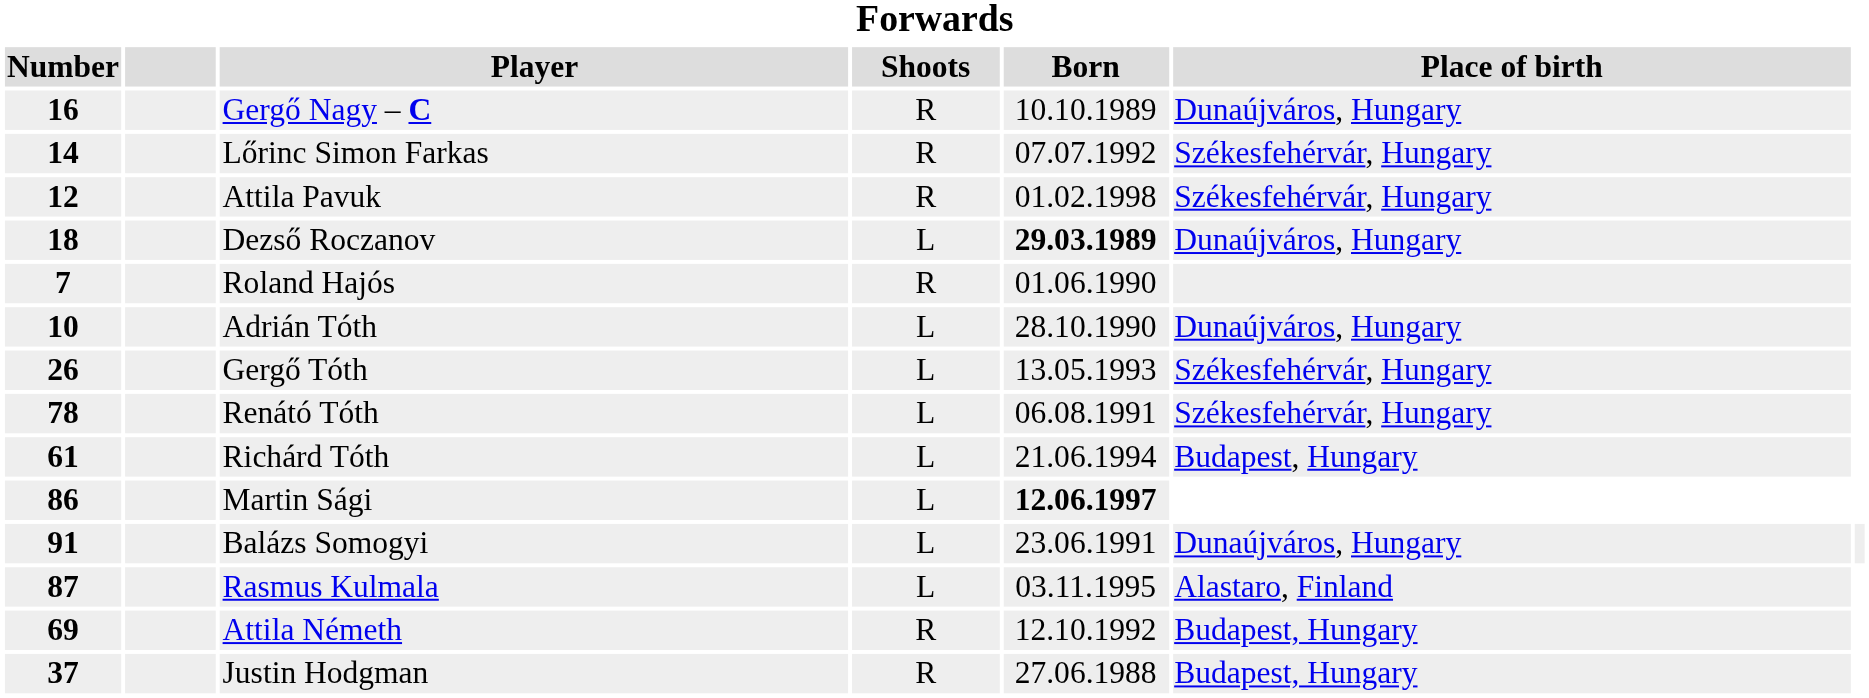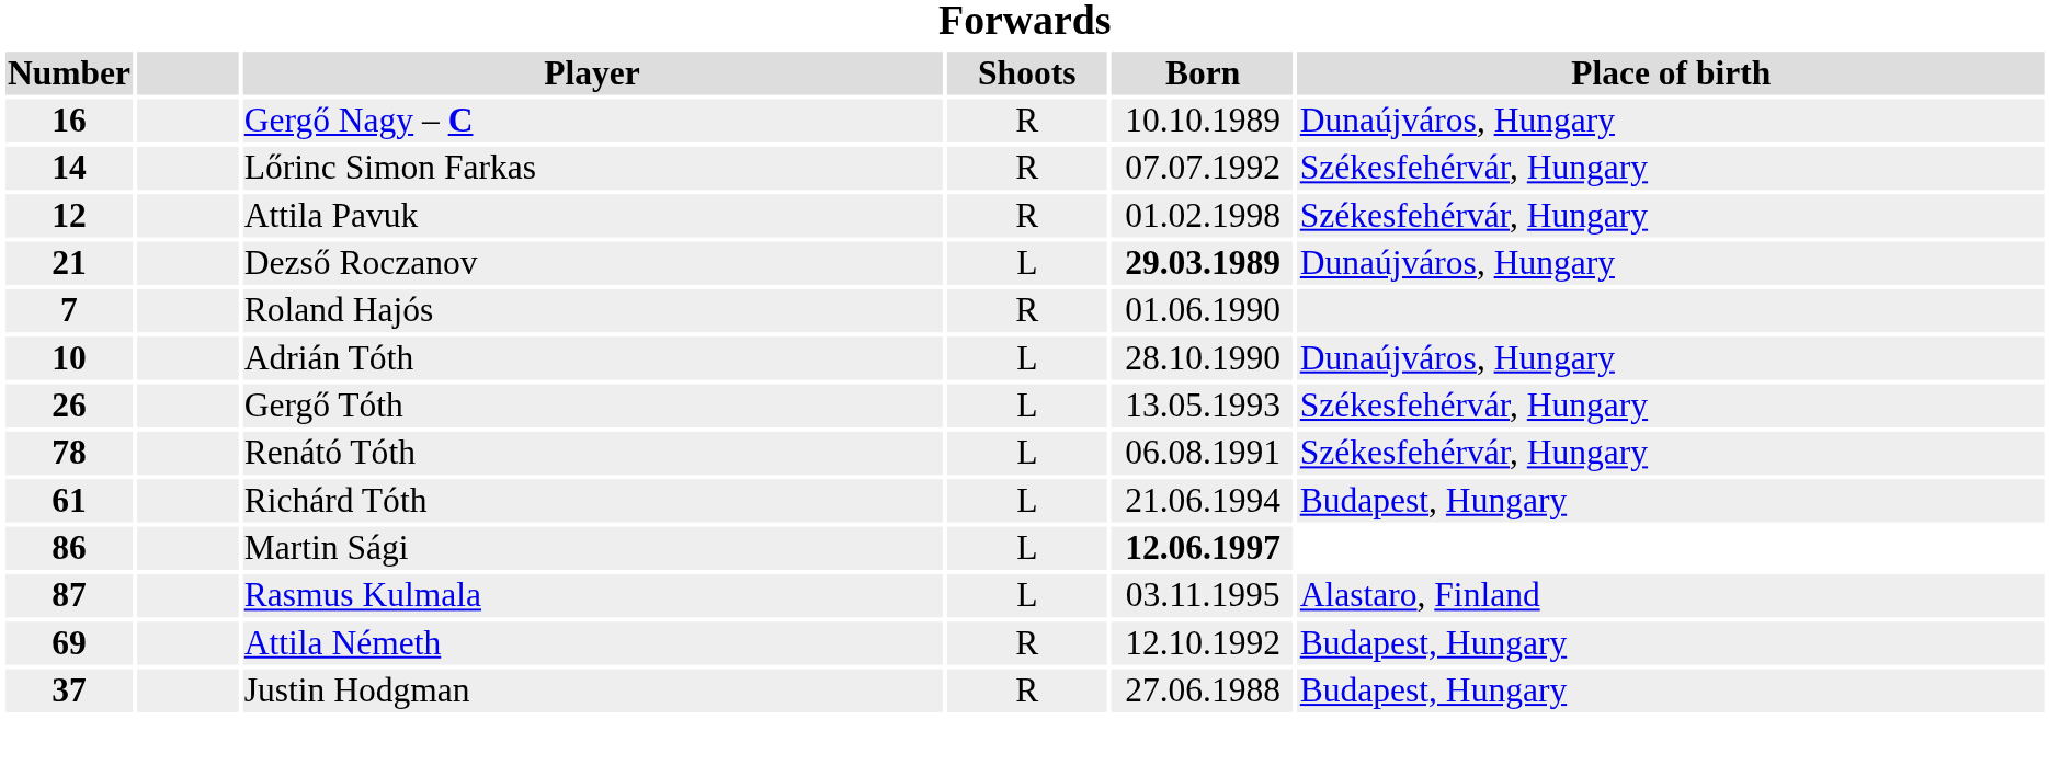 <table width=75%>
 <tr>
 <th colspan=7><big>Forwards</big></th>
 </tr>
 <tr bgcolor="#dddddd">
 <th width=5%>Number</th>
 <th width=5%></th>
 <th !width=15%>Player</th>
 <th width=8%>Shoots</th>
 <th width=9%>Born</th>
 <th width=37%>Place of birth</th>
 </tr>
 <tr bgcolor="#eeeeee">
 <td align=center><strong>16</strong></td>
 <td align=center></td>
 <td><a href='#'>Gergő Nagy</a> – <strong><a href='#'>C</a></strong></td>
 <td align=center>R</td>
 <td align=center>10.10.1989</td>
 <td><a href='#'>Dunaújváros</a>, <a href='#'>Hungary</a></td>
 </tr>
 <tr bgcolor="#eeeeee">
 <td align=center><strong>14</strong></td>
 <td align=center></td>
 <td>Lőrinc Simon Farkas</td>
 <td align=center>R</td>
 <td align=center>07.07.1992</td>
 <td><a href='#'>Székesfehérvár</a>, <a href='#'>Hungary</a></td>
 </tr>
 <tr bgcolor="#eeeeee">
 <td align=center><strong>12</strong></td>
 <td align=center></td>
 <td>Attila Pavuk</td>
 <td align=center>R</td>
 <td align=center>01.02.1998</td>
 <td><a href='#'>Székesfehérvár</a>, <a href='#'>Hungary</a></td>
 </tr>
 <tr bgcolor="#eeeeee">
-<td align=center><strong>18</strong></td>
+<td align=center><strong>21</strong></td>
 <td align=center></td>
 <td>Dezső Roczanov</td>
 <td align=center>L</td>
 <td align=center><strong>29.03.1989</strong></td>
 <td><a href='#'>Dunaújváros</a>, <a href='#'>Hungary</a></td>
 </tr>
 <tr bgcolor="#eeeeee">
 <td align=center><strong>7</strong></td>
 <td align=center></td>
 <td>Roland Hajós</td>
 <td align=center>R</td>
 <td align=center>01.06.1990</td>
 <td></td>
 </tr>
 <tr bgcolor="#eeeeee">
 <td align=center><strong>10</strong></td>
 <td align=center></td>
 <td>Adrián Tóth</td>
 <td align=center>L</td>
 <td align=center>28.10.1990</td>
 <td><a href='#'>Dunaújváros</a>, <a href='#'>Hungary</a></td>
 </tr>
 <tr bgcolor="#eeeeee">
 <td align=center><strong>26</strong></td>
 <td align=center></td>
 <td>Gergő Tóth</td>
 <td align=center>L</td>
 <td align=center>13.05.1993</td>
 <td><a href='#'>Székesfehérvár</a>, <a href='#'>Hungary</a></td>
 </tr>
 <tr bgcolor="#eeeeee">
 <td align=center><strong>78</strong></td>
 <td align=center></td>
 <td>Renátó Tóth</td>
 <td align=center>L</td>
 <td align=center>06.08.1991</td>
 <td><a href='#'>Székesfehérvár</a>, <a href='#'>Hungary</a></td>
 </tr>
 <tr bgcolor="#eeeeee">
 <td align=center><strong>61</strong></td>
 <td align=center></td>
 <td>Richárd Tóth</td>
 <td align=center>L</td>
 <td align=center>21.06.1994</td>
 <td><a href='#'>Budapest</a>, <a href='#'>Hungary</a></td>
 </tr>
 <tr bgcolor="#eeeeee">
 <td align=center><strong>86</strong></td>
 <td align=center></td>
 <td>Martin Sági</td>
 <td align=center>L</td>
 <td align=center><strong>12.06.1997</strong></td>
 </tr>
 <tr bgcolor="#eeeeee">
-<td align=center><strong>91</strong></td>
-<td align=center></td>
-<td>Balázs Somogyi</td>
-<td align=center>L</td>
-<td align=center>23.06.1991</td>
-<td><a href='#'>Dunaújváros</a>, <a href='#'>Hungary</a></td>
-<td></td>
-</tr>
-<tr bgcolor="#eeeeee">
 <td align=center><strong>87</strong></td>
 <td align=center></td>
 <td><a href='#'>Rasmus Kulmala</a></td>
 <td align=center>L</td>
 <td align=center>03.11.1995</td>
 <td><a href='#'>Alastaro</a>, <a href='#'>Finland</a></td>
 </tr>
 <tr bgcolor="#eeeeee">
 <td align=center><strong>69</strong></td>
 <td align=center></td>
 <td><a href='#'>Attila Németh</a></td>
 <td align=center>R</td>
 <td align=center>12.10.1992</td>
 <td><a href='#'>Budapest, Hungary</a></td>
 </tr>
 <tr bgcolor="#eeeeee">
 <td align=center><strong>37</strong></td>
 <td align=center></td>
 <td>Justin Hodgman</td>
 <td align=center>R</td>
 <td align=center>27.06.1988</td>
 <td><a href='#'>Budapest, Hungary</a></td>
 </tr>
 </table>
